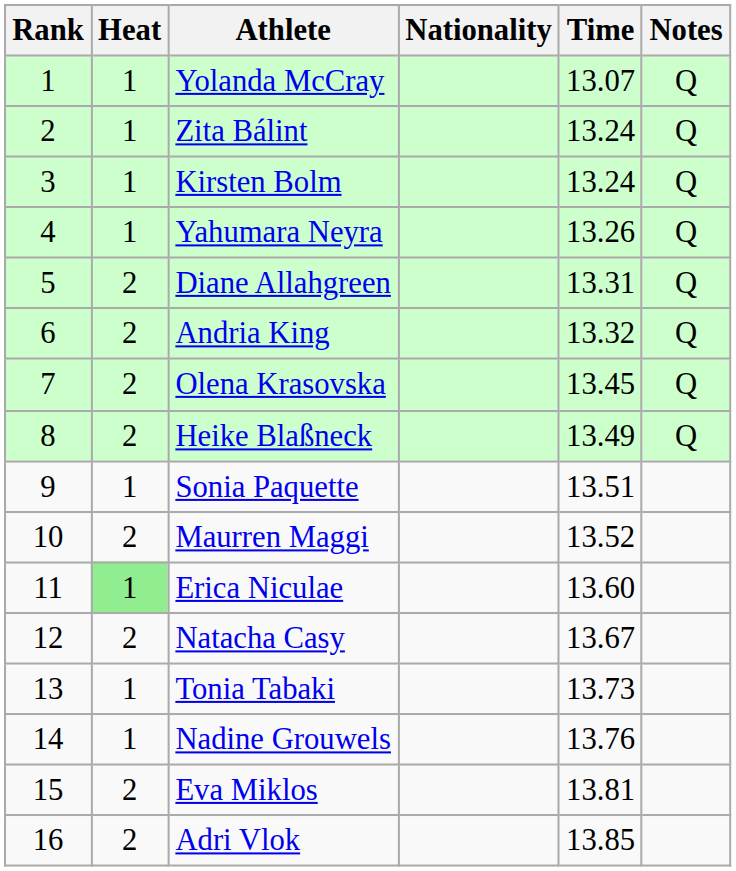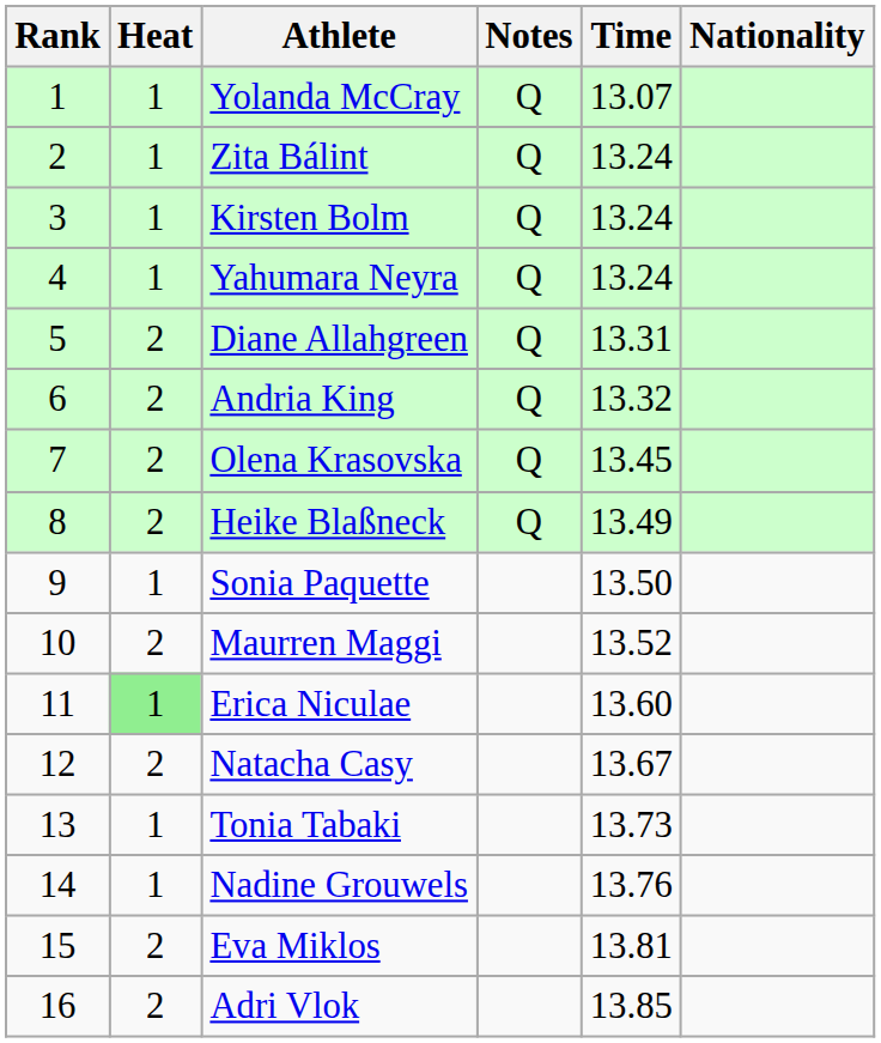 <table class="wikitable sortable" style="text-align:center;font-size:95%">
 <tr>
 <th>Rank</th>
 <th>Heat</th>
 <th>Athlete</th>
+<th>Notes</th>
+<th>Time</th>
 <th>Nationality</th>
-<th>Time</th>
-<th>Notes</th>
 </tr>
 <tr bgcolor=ccffcc>
 <td>1</td>
 <td>1</td>
 <td align="left"><a href='#'>Yolanda McCray</a></td>
+<td>Q</td>
+<td>13.07</td>
 <td align=left></td>
-<td>13.07</td>
-<td>Q</td>
 </tr>
 <tr bgcolor=ccffcc>
 <td>2</td>
 <td>1</td>
 <td align="left"><a href='#'>Zita Bálint</a></td>
+<td>Q</td>
+<td>13.24</td>
 <td align=left></td>
-<td>13.24</td>
-<td>Q</td>
 </tr>
 <tr bgcolor=ccffcc>
 <td>3</td>
 <td>1</td>
 <td align="left"><a href='#'>Kirsten Bolm</a></td>
+<td>Q</td>
+<td>13.24</td>
 <td align=left></td>
-<td>13.24</td>
-<td>Q</td>
 </tr>
 <tr bgcolor=ccffcc>
 <td>4</td>
 <td>1</td>
 <td align="left"><a href='#'>Yahumara Neyra</a></td>
+<td>Q</td>
+<td>13.24</td>
 <td align=left></td>
-<td>13.26</td>
-<td>Q</td>
 </tr>
 <tr bgcolor=ccffcc>
 <td>5</td>
 <td>2</td>
 <td align="left"><a href='#'>Diane Allahgreen</a></td>
+<td>Q</td>
+<td>13.31</td>
 <td align=left></td>
-<td>13.31</td>
-<td>Q</td>
 </tr>
 <tr bgcolor=ccffcc>
 <td>6</td>
 <td>2</td>
 <td align="left"><a href='#'>Andria King</a></td>
+<td>Q</td>
+<td>13.32</td>
 <td align=left></td>
-<td>13.32</td>
-<td>Q</td>
 </tr>
 <tr bgcolor=ccffcc>
 <td>7</td>
 <td>2</td>
 <td align="left"><a href='#'>Olena Krasovska</a></td>
+<td>Q</td>
+<td>13.45</td>
 <td align=left></td>
-<td>13.45</td>
-<td>Q</td>
 </tr>
 <tr bgcolor=ccffcc>
 <td>8</td>
 <td>2</td>
 <td align="left"><a href='#'>Heike Blaßneck</a></td>
+<td>Q</td>
+<td>13.49</td>
 <td align=left></td>
-<td>13.49</td>
-<td>Q</td>
 </tr>
 <tr>
 <td>9</td>
 <td>1</td>
 <td align="left"><a href='#'>Sonia Paquette</a></td>
+<td></td>
+<td>13.50</td>
 <td align=left></td>
-<td>13.51</td>
-<td></td>
 </tr>
 <tr>
 <td>10</td>
 <td>2</td>
 <td align="left"><a href='#'>Maurren Maggi</a></td>
+<td></td>
+<td>13.52</td>
 <td align=left></td>
-<td>13.52</td>
-<td></td>
 </tr>
 <tr>
 <td>11</td>
 <td style="background: lightgreen;">1</td>
 <td align="left"><a href='#'>Erica Niculae</a></td>
+<td></td>
+<td>13.60</td>
 <td align=left></td>
-<td>13.60</td>
-<td></td>
 </tr>
 <tr>
 <td>12</td>
 <td>2</td>
 <td align="left"><a href='#'>Natacha Casy</a></td>
+<td></td>
+<td>13.67</td>
 <td align=left></td>
-<td>13.67</td>
-<td></td>
 </tr>
 <tr>
 <td>13</td>
 <td>1</td>
 <td align="left"><a href='#'>Tonia Tabaki</a></td>
+<td></td>
+<td>13.73</td>
 <td align=left></td>
-<td>13.73</td>
-<td></td>
 </tr>
 <tr>
 <td>14</td>
 <td>1</td>
 <td align="left"><a href='#'>Nadine Grouwels</a></td>
+<td></td>
+<td>13.76</td>
 <td align=left></td>
-<td>13.76</td>
-<td></td>
 </tr>
 <tr>
 <td>15</td>
 <td>2</td>
 <td align="left"><a href='#'>Eva Miklos</a></td>
+<td></td>
+<td>13.81</td>
 <td align=left></td>
-<td>13.81</td>
-<td></td>
 </tr>
 <tr>
 <td>16</td>
 <td>2</td>
 <td align="left"><a href='#'>Adri Vlok</a></td>
+<td></td>
+<td>13.85</td>
 <td align=left></td>
-<td>13.85</td>
-<td></td>
 </tr>
 </table>
